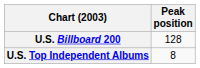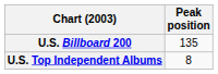 <table class="wikitable sortable plainrowheaders">
 <tr>
 <th scope="col">Chart (2003)</th>
 <th scope="col">Peak<br>position</th>
 </tr>
 <tr>
 <th scope="row">U.S. <a href='#'><em>Billboard</em> 200</a></th>
-<td align="center">128</td>
+<td align="center">135</td>
 </tr>
 <tr>
 <th scope="row">U.S. <a href='#'>Top Independent Albums</a></th>
 <td align="center">8</td>
 </tr>
 </table>
